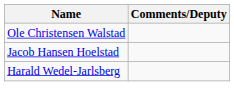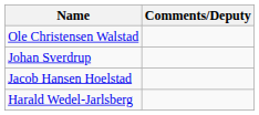 <table class="wikitable">
 <tr>
 <th>Name</th>
 <th>Comments/Deputy</th>
 </tr>
 <tr>
 <td><a href='#'>Ole Christensen Walstad</a></td>
+<td></td>
+</tr>
+<tr>
+<td><a href='#'>Johan Sverdrup</a></td>
 <td></td>
 </tr>
 <tr>
 <td><a href='#'>Jacob Hansen Hoelstad</a></td>
 <td></td>
 </tr>
 <tr>
 <td><a href='#'>Harald Wedel-Jarlsberg</a></td>
 <td></td>
 </tr>
 </table>
